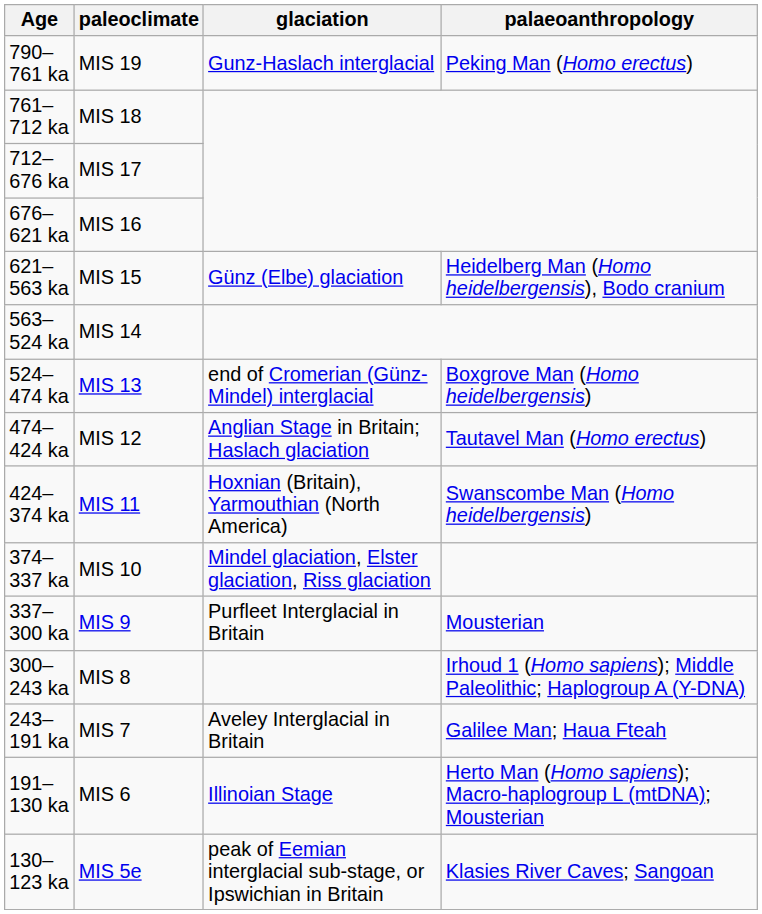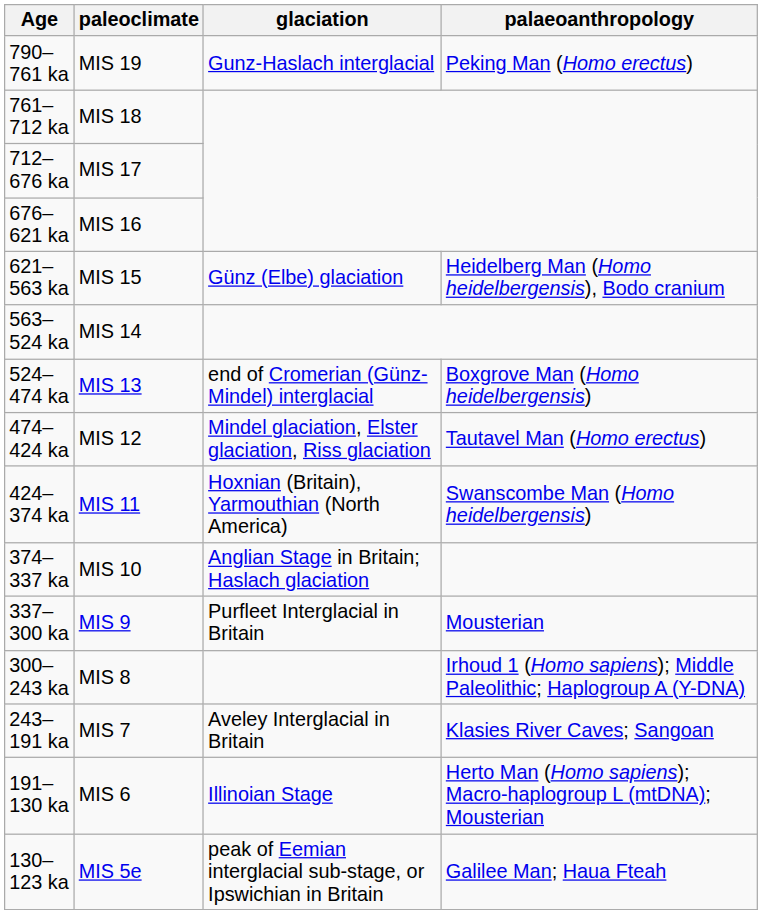 <table class="wikitable">
 <tr>
 <th>Age</th>
 <th>paleoclimate</th>
 <th>glaciation</th>
 <th>palaeoanthropology</th>
 </tr>
 <tr>
 <td>790–761 ka</td>
 <td>MIS 19</td>
 <td><a href='#'>Gunz-Haslach interglacial</a></td>
 <td><a href='#'>Peking Man</a> (<em><a href='#'>Homo erectus</a></em>)</td>
 </tr>
 <tr>
 <td>761–712 ka</td>
 <td>MIS 18</td>
 </tr>
 <tr>
 <td>712–676 ka</td>
 <td>MIS 17</td>
 </tr>
 <tr>
 <td>676–621 ka</td>
 <td>MIS 16</td>
 </tr>
 <tr>
 <td>621–563 ka</td>
 <td>MIS 15</td>
 <td><a href='#'>Günz (Elbe) glaciation</a></td>
 <td><a href='#'>Heidelberg Man</a> (<em><a href='#'>Homo heidelbergensis</a></em>), <a href='#'>Bodo cranium</a></td>
 </tr>
 <tr>
 <td>563–524 ka</td>
 <td>MIS 14</td>
 </tr>
 <tr>
 <td>524–474 ka</td>
 <td><a href='#'>MIS 13</a></td>
 <td>end of <a href='#'>Cromerian (Günz-Mindel) interglacial</a></td>
 <td><a href='#'>Boxgrove Man</a>  (<em><a href='#'>Homo heidelbergensis</a></em>)</td>
 </tr>
 <tr>
 <td>474–424 ka</td>
 <td>MIS 12</td>
-<td><a href='#'>Anglian Stage</a> in Britain; <a href='#'>Haslach glaciation</a></td>
+<td><a href='#'>Mindel glaciation</a>, <a href='#'>Elster glaciation</a>, <a href='#'>Riss glaciation</a></td>
 <td><a href='#'>Tautavel Man</a> (<em><a href='#'>Homo erectus</a></em>)</td>
 </tr>
 <tr>
 <td>424–374 ka</td>
 <td><a href='#'>MIS 11</a></td>
 <td><a href='#'>Hoxnian</a> (Britain), <a href='#'>Yarmouthian</a> (North America)</td>
 <td><a href='#'>Swanscombe Man</a> (<em><a href='#'>Homo heidelbergensis</a></em>)</td>
 </tr>
 <tr>
 <td>374–337 ka</td>
 <td>MIS 10</td>
-<td><a href='#'>Mindel glaciation</a>, <a href='#'>Elster glaciation</a>, <a href='#'>Riss glaciation</a></td>
+<td><a href='#'>Anglian Stage</a> in Britain; <a href='#'>Haslach glaciation</a></td>
 </tr>
 <tr>
 <td>337–300 ka</td>
 <td><a href='#'>MIS 9</a></td>
 <td>Purfleet Interglacial in Britain</td>
 <td><a href='#'>Mousterian</a></td>
 </tr>
 <tr>
 <td>300–243 ka</td>
 <td>MIS 8</td>
 <td></td>
 <td><a href='#'>Irhoud 1</a> (<em><a href='#'>Homo sapiens</a></em>); <a href='#'>Middle Paleolithic</a>; <a href='#'>Haplogroup A (Y-DNA)</a></td>
 </tr>
 <tr>
 <td>243–191 ka</td>
 <td>MIS 7</td>
 <td>Aveley Interglacial in Britain</td>
-<td><a href='#'>Galilee Man</a>; <a href='#'>Haua Fteah</a></td>
+<td><a href='#'>Klasies River Caves</a>; <a href='#'>Sangoan</a></td>
 </tr>
 <tr>
 <td>191–130 ka</td>
 <td>MIS 6</td>
 <td><a href='#'>Illinoian Stage</a></td>
 <td><a href='#'>Herto Man</a>  (<em><a href='#'>Homo sapiens</a></em>);  <a href='#'>Macro-haplogroup L (mtDNA)</a>; <a href='#'>Mousterian</a></td>
 </tr>
 <tr>
 <td>130–123 ka</td>
 <td><a href='#'>MIS 5e</a></td>
 <td>peak of <a href='#'>Eemian</a> interglacial sub-stage, or Ipswichian in Britain</td>
-<td><a href='#'>Klasies River Caves</a>; <a href='#'>Sangoan</a></td>
+<td><a href='#'>Galilee Man</a>; <a href='#'>Haua Fteah</a></td>
 </tr>
 <tr>
 </tr>
 </table>
